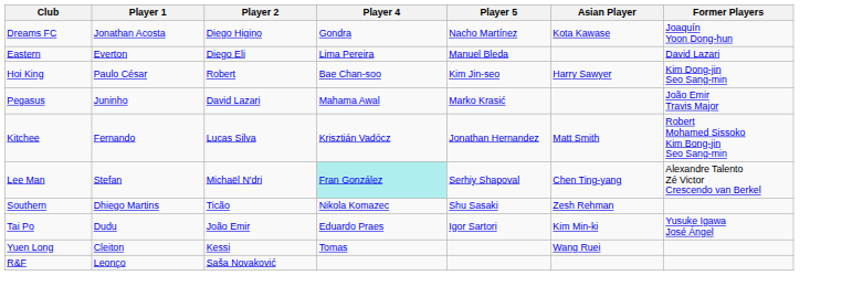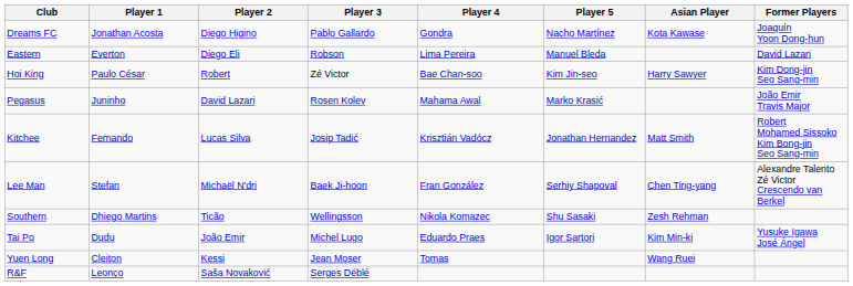 <table class="wikitable" style="font-size:90%;">
 <tr>
 <th style="width:10%">Club</th>
 <th style="width:13%">Player 1</th>
 <th style="width:13%">Player 2</th>
+<th style="width:13%">Player 3</th>
 <th style="width:15%">Player 4</th>
 <th style="width:12%">Player 5</th>
 <th style="width:13%">Asian Player</th>
 <th style="width:15%">Former Players</th>
 </tr>
 <tr>
 <td><a href='#'>Dreams FC</a></td>
 <td> <a href='#'>Jonathan Acosta</a></td>
 <td> <a href='#'>Diego Higino</a></td>
+<td> <a href='#'>Pablo Gallardo</a></td>
 <td> <a href='#'>Gondra</a></td>
 <td> <a href='#'>Nacho Martínez</a></td>
 <td> <a href='#'>Kota Kawase</a></td>
 <td> <a href='#'>Joaquín</a> <br> <a href='#'>Yoon Dong-hun</a></td>
 </tr>
 <tr>
 <td><a href='#'>Eastern</a></td>
 <td> <a href='#'>Everton</a></td>
 <td> <a href='#'>Diego Eli</a></td>
+<td> <a href='#'>Robson</a></td>
 <td> <a href='#'>Lima Pereira</a></td>
 <td> <a href='#'>Manuel Bleda</a></td>
 <td></td>
 <td> <a href='#'>David Lazari</a></td>
 </tr>
 <tr>
 <td><a href='#'>Hoi King</a></td>
 <td> <a href='#'>Paulo César</a></td>
 <td> <a href='#'>Robert</a></td>
+<td> Zé Victor</td>
 <td> <a href='#'>Bae Chan-soo</a></td>
 <td> <a href='#'>Kim Jin-seo</a></td>
 <td> <a href='#'>Harry Sawyer</a></td>
 <td> <a href='#'>Kim Dong-jin</a> <br>  <a href='#'>Seo Sang-min</a></td>
 </tr>
 <tr>
 <td><a href='#'>Pegasus</a></td>
 <td> <a href='#'>Juninho</a></td>
 <td> <a href='#'>David Lazari</a></td>
+<td> <a href='#'>Rosen Kolev</a></td>
 <td> <a href='#'>Mahama Awal</a></td>
 <td> <a href='#'>Marko Krasić</a></td>
 <td></td>
 <td> <a href='#'>João Emir</a> <br>  <a href='#'>Travis Major</a></td>
 </tr>
 <tr>
 <td><a href='#'>Kitchee</a></td>
 <td> <a href='#'>Fernando</a></td>
 <td> <a href='#'>Lucas Silva</a></td>
+<td> <a href='#'>Josip Tadić</a></td>
 <td> <a href='#'>Krisztián Vadócz</a></td>
 <td> <a href='#'>Jonathan Hernandez</a></td>
 <td> <a href='#'>Matt Smith</a></td>
 <td> <a href='#'>Robert</a><br> <a href='#'>Mohamed Sissoko</a><br> <a href='#'>Kim Bong-jin</a><br> <a href='#'>Seo Sang-min</a></td>
 </tr>
 <tr>
 <td><a href='#'>Lee Man</a></td>
 <td> <a href='#'>Stefan</a></td>
 <td> <a href='#'>Michaël N'dri</a></td>
-<td style="background: paleturquoise;"> <a href='#'>Fran González</a></td>
+<td> <a href='#'>Baek Ji-hoon</a></td>
+<td> <a href='#'>Fran González</a></td>
 <td> <a href='#'>Serhiy Shapoval</a></td>
 <td> <a href='#'>Chen Ting-yang</a></td>
 <td> Alexandre Talento <br>  Zé Victor <br> <a href='#'>Crescendo van Berkel</a></td>
 </tr>
 <tr>
 <td><a href='#'>Southern</a></td>
 <td> <a href='#'>Dhiego Martins</a></td>
 <td> <a href='#'>Ticão</a></td>
+<td> <a href='#'>Wellingsson</a></td>
 <td> <a href='#'>Nikola Komazec</a></td>
 <td> <a href='#'>Shu Sasaki</a></td>
 <td> <a href='#'>Zesh Rehman</a></td>
 <td></td>
 </tr>
 <tr>
 <td><a href='#'>Tai Po</a></td>
 <td> <a href='#'>Dudu</a></td>
 <td> <a href='#'>João Emir</a></td>
+<td> <a href='#'>Michel Lugo</a></td>
 <td> <a href='#'>Eduardo Praes</a></td>
 <td> <a href='#'>Igor Sartori</a></td>
 <td> <a href='#'>Kim Min-ki</a></td>
 <td> <a href='#'>Yusuke Igawa</a> <br>  <a href='#'>José Ángel</a></td>
 </tr>
 <tr>
 <td><a href='#'>Yuen Long</a></td>
 <td> <a href='#'>Cleiton</a></td>
 <td> <a href='#'>Kessi</a></td>
+<td> <a href='#'>Jean Moser</a></td>
 <td> <a href='#'>Tomas</a></td>
 <td></td>
 <td> <a href='#'>Wang Ruei</a></td>
 <td></td>
 </tr>
 <tr>
 <td> <a href='#'>R&F</a></td>
 <td> <a href='#'>Leonço</a></td>
 <td> <a href='#'>Saša Novaković</a></td>
+<td> <a href='#'>Serges Déblé</a></td>
 <td></td>
 <td></td>
 <td></td>
 <td></td>
 </tr>
 </table>
